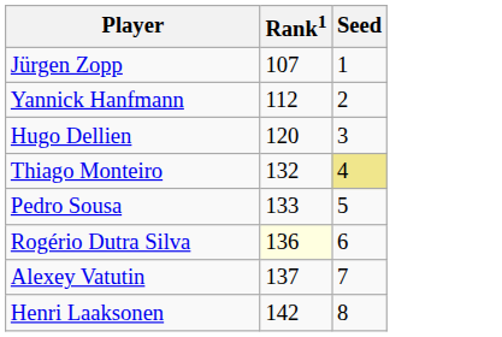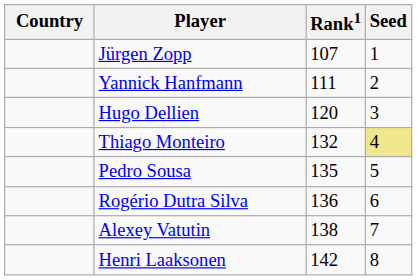 <table class="sortable wikitable">
 <tr>
+<th width="70">Country</th>
 <th width="175">Player</th>
 <th>Rank<sup>1</sup></th>
 <th>Seed</th>
 </tr>
 <tr>
+<td></td>
 <td><a href='#'>Jürgen Zopp</a></td>
 <td>107</td>
 <td>1</td>
 </tr>
 <tr>
+<td></td>
 <td><a href='#'>Yannick Hanfmann</a></td>
-<td>112</td>
+<td>111</td>
 <td>2</td>
 </tr>
 <tr>
+<td></td>
 <td><a href='#'>Hugo Dellien</a></td>
 <td>120</td>
 <td>3</td>
 </tr>
 <tr>
+<td></td>
 <td><a href='#'>Thiago Monteiro</a></td>
 <td>132</td>
 <td style="background: khaki;">4</td>
 </tr>
 <tr>
+<td></td>
 <td><a href='#'>Pedro Sousa</a></td>
-<td>133</td>
+<td>135</td>
 <td>5</td>
 </tr>
 <tr>
+<td></td>
 <td><a href='#'>Rogério Dutra Silva</a></td>
-<td style="background: lightyellow;">136</td>
+<td>136</td>
 <td>6</td>
 </tr>
 <tr>
+<td></td>
 <td><a href='#'>Alexey Vatutin</a></td>
-<td>137</td>
+<td>138</td>
 <td>7</td>
 </tr>
 <tr>
+<td></td>
 <td><a href='#'>Henri Laaksonen</a></td>
 <td>142</td>
 <td>8</td>
 </tr>
 </table>
